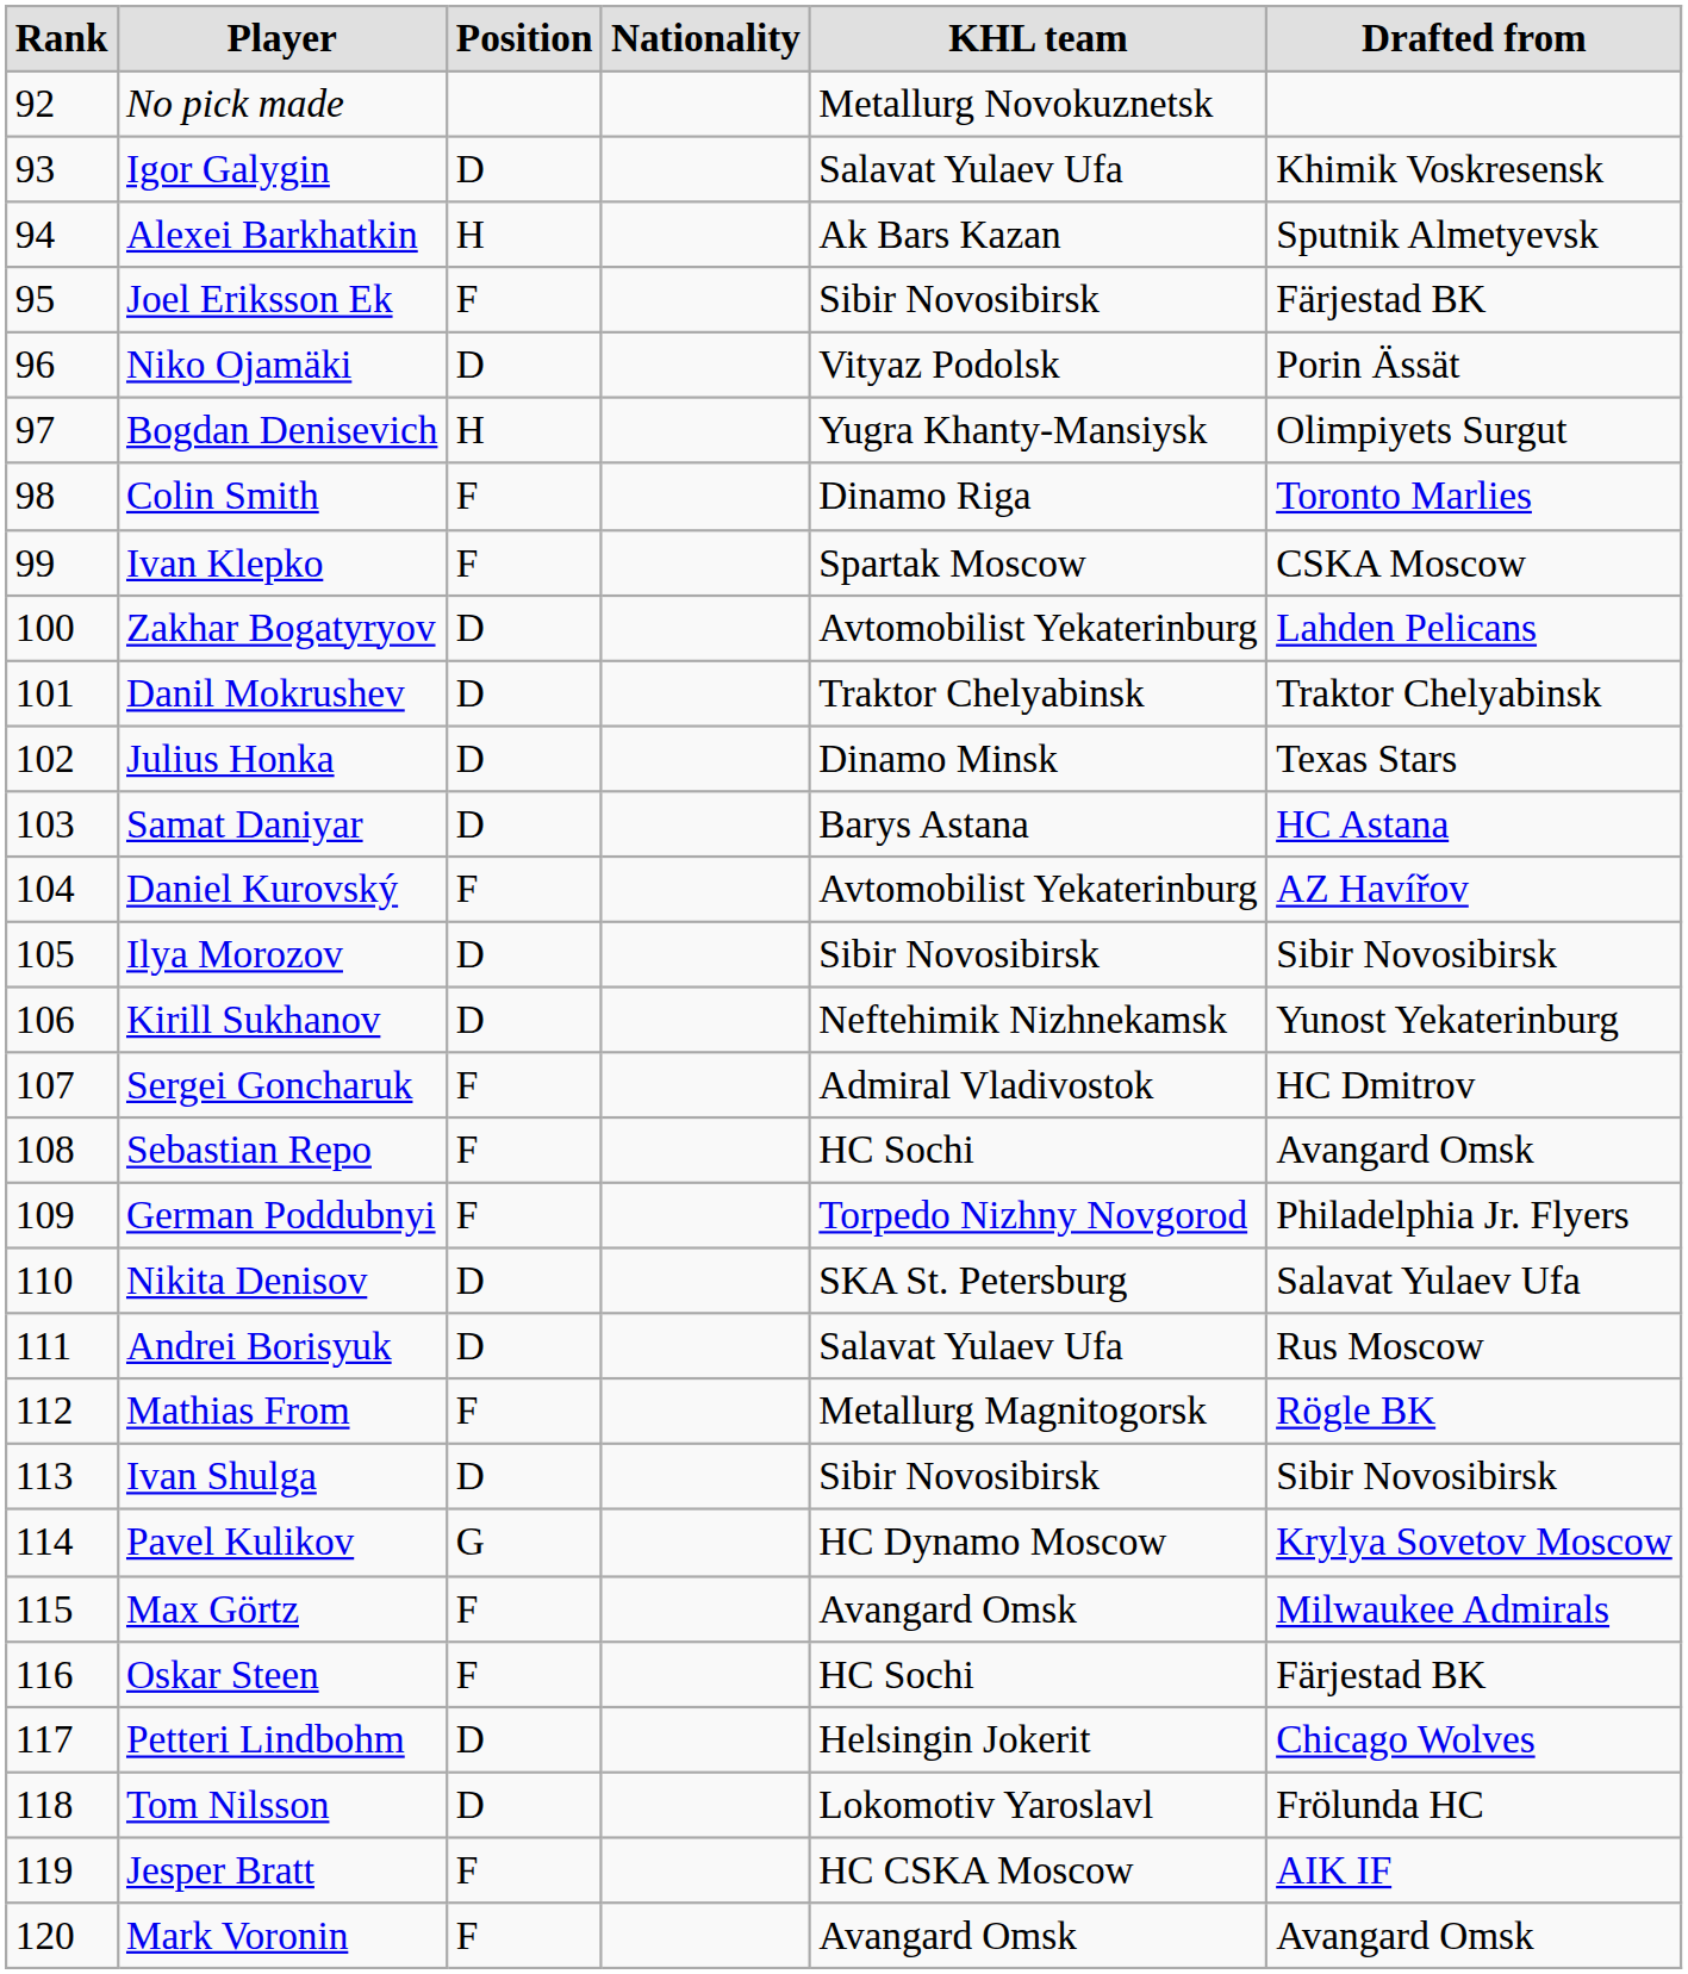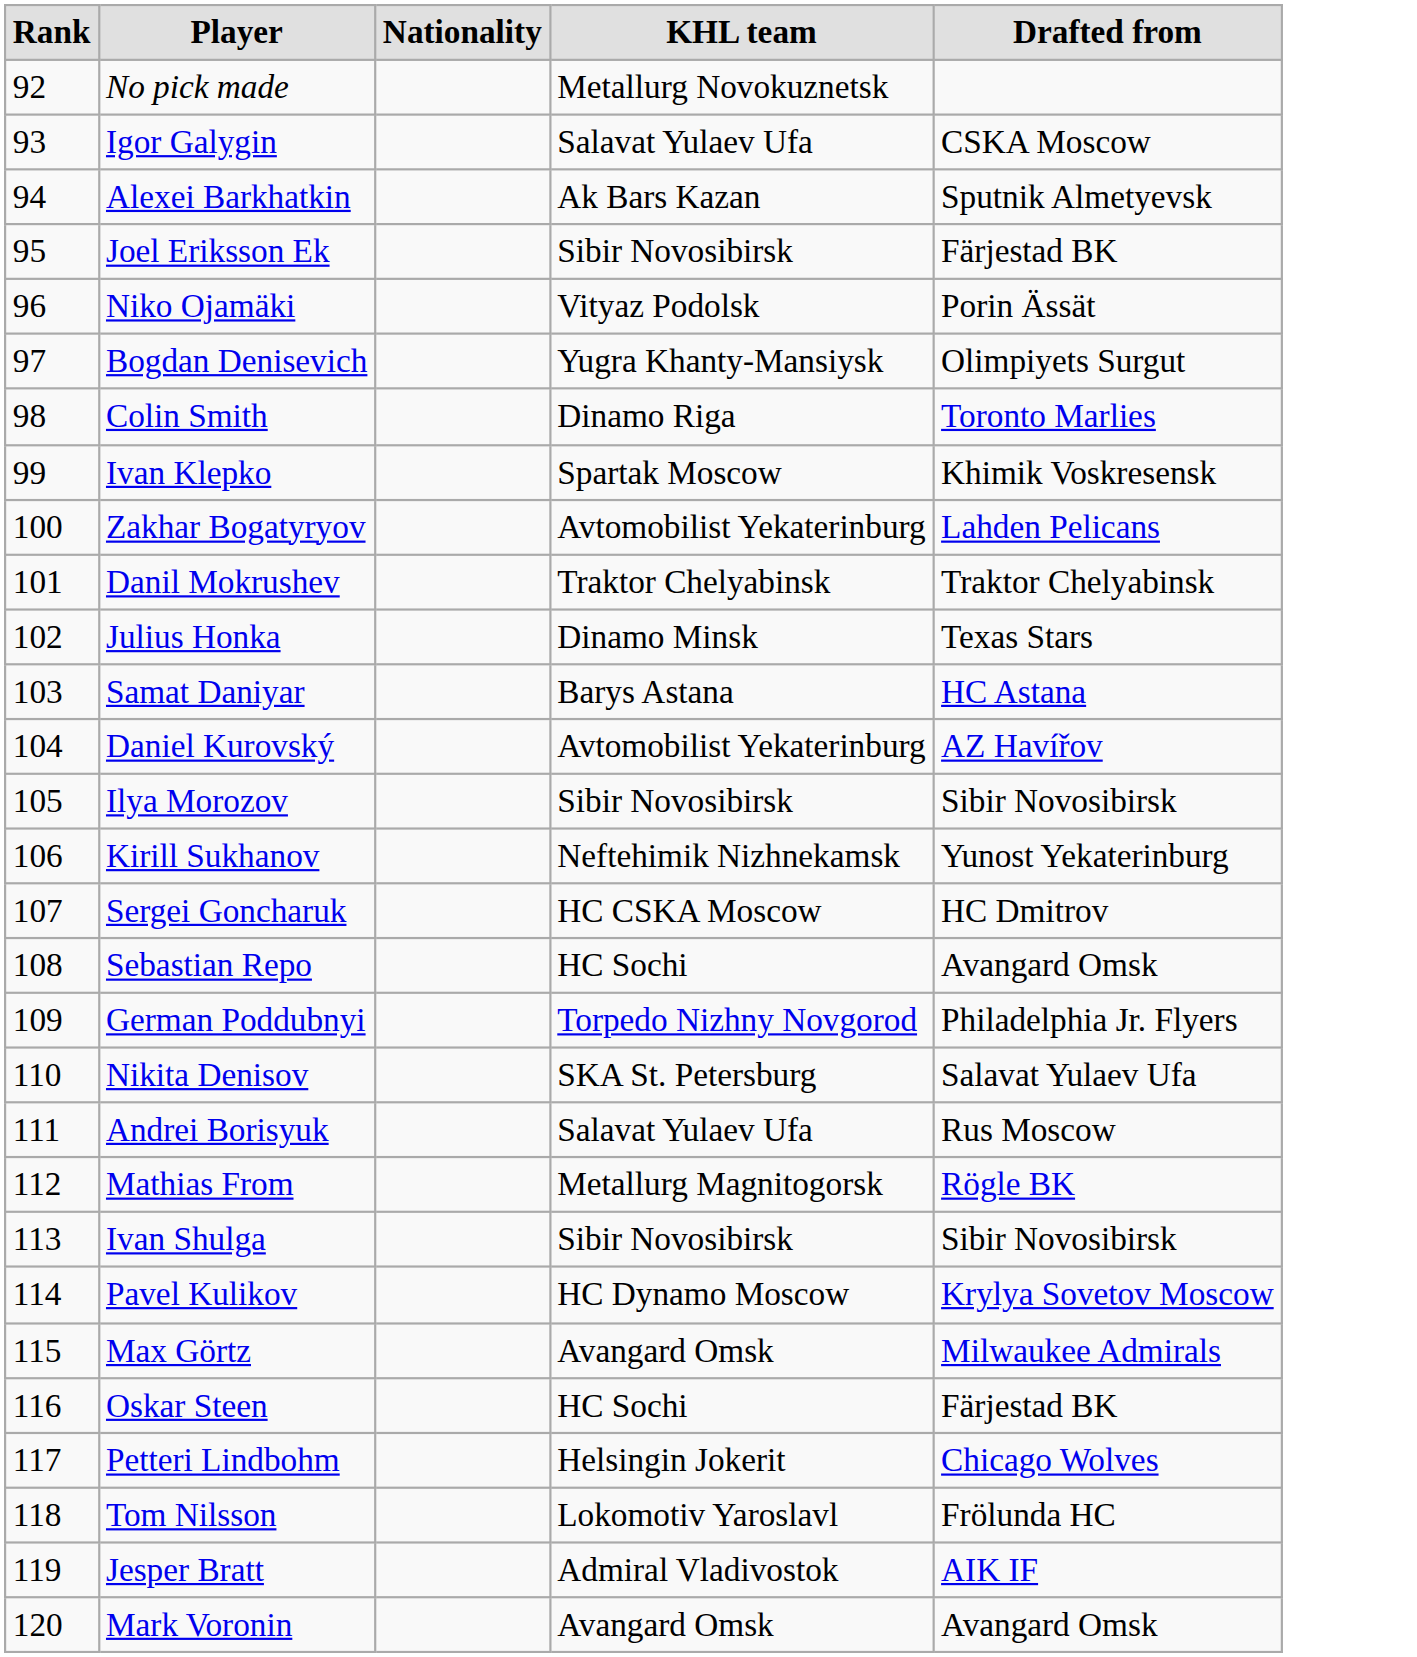 <table style="font-size: 95%; text-align: left;" class="wikitable alternance">
 <tr>
 <th scope="col" style="background: #e0e0e0;">Rank</th>
 <th scope="col" style="background: #e0e0e0;">Player</th>
-<th scope="col" style="background: #e0e0e0;">Position</th>
 <th scope="col" style="background: #e0e0e0;">Nationality</th>
 <th scope="col" style="background: #e0e0e0;">KHL team</th>
 <th scope="col" style="background: #e0e0e0;">Drafted from</th>
 </tr>
 <tr>
 <td>92</td>
 <td><em>No pick made</em></td>
 <td></td>
-<td></td>
 <td>Metallurg Novokuznetsk</td>
 <td></td>
 </tr>
 <tr>
 <td>93</td>
 <td><a href='#'>Igor Galygin</a></td>
-<td>D</td>
 <td></td>
 <td>Salavat Yulaev Ufa</td>
-<td>Khimik Voskresensk</td>
+<td>CSKA Moscow</td>
 </tr>
 <tr>
 <td>94</td>
 <td><a href='#'>Alexei Barkhatkin</a></td>
-<td>H</td>
 <td></td>
 <td>Ak Bars Kazan</td>
 <td>Sputnik Almetyevsk</td>
 </tr>
 <tr>
 <td>95</td>
 <td><a href='#'>Joel Eriksson Ek</a></td>
-<td>F</td>
 <td></td>
 <td>Sibir Novosibirsk</td>
 <td>Färjestad BK</td>
 </tr>
 <tr>
 <td>96</td>
 <td><a href='#'>Niko Ojamäki</a></td>
-<td>D</td>
 <td></td>
 <td>Vityaz Podolsk</td>
 <td>Porin Ässät</td>
 </tr>
 <tr>
 <td>97</td>
 <td><a href='#'>Bogdan Denisevich</a></td>
-<td>H</td>
 <td></td>
 <td>Yugra Khanty-Mansiysk</td>
 <td>Olimpiyets Surgut</td>
 </tr>
 <tr>
 <td>98</td>
 <td><a href='#'>Colin Smith</a></td>
-<td>F</td>
 <td></td>
 <td>Dinamo Riga</td>
 <td><a href='#'>Toronto Marlies</a></td>
 </tr>
 <tr>
 <td>99</td>
 <td><a href='#'>Ivan Klepko</a></td>
-<td>F</td>
 <td></td>
 <td>Spartak Moscow</td>
-<td>CSKA Moscow</td>
+<td>Khimik Voskresensk</td>
 </tr>
 <tr>
 <td>100</td>
 <td><a href='#'>Zakhar Bogatyryov</a></td>
-<td>D</td>
 <td></td>
 <td>Avtomobilist Yekaterinburg</td>
 <td><a href='#'>Lahden Pelicans</a></td>
 </tr>
 <tr>
 <td>101</td>
 <td><a href='#'>Danil Mokrushev</a></td>
-<td>D</td>
 <td></td>
 <td>Traktor Chelyabinsk</td>
 <td>Traktor Chelyabinsk</td>
 </tr>
 <tr>
 <td>102</td>
 <td><a href='#'>Julius Honka</a></td>
-<td>D</td>
 <td></td>
 <td>Dinamo Minsk</td>
 <td>Texas Stars</td>
 </tr>
 <tr>
 <td>103</td>
 <td><a href='#'>Samat Daniyar</a></td>
-<td>D</td>
 <td></td>
 <td>Barys Astana</td>
 <td><a href='#'>HC Astana</a></td>
 </tr>
 <tr>
 <td>104</td>
 <td><a href='#'>Daniel Kurovský</a></td>
-<td>F</td>
 <td></td>
 <td>Avtomobilist Yekaterinburg</td>
 <td><a href='#'>AZ Havířov</a></td>
 </tr>
 <tr>
 <td>105</td>
 <td><a href='#'>Ilya Morozov</a></td>
-<td>D</td>
 <td></td>
 <td>Sibir Novosibirsk</td>
 <td>Sibir Novosibirsk</td>
 </tr>
 <tr>
 <td>106</td>
 <td><a href='#'>Kirill Sukhanov</a></td>
-<td>D</td>
 <td></td>
 <td>Neftehimik Nizhnekamsk</td>
 <td>Yunost Yekaterinburg</td>
 </tr>
 <tr>
 <td>107</td>
 <td><a href='#'>Sergei Goncharuk</a></td>
-<td>F</td>
 <td></td>
-<td>Admiral Vladivostok</td>
+<td>HC CSKA Moscow</td>
 <td>HC Dmitrov</td>
 </tr>
 <tr>
 <td>108</td>
 <td><a href='#'>Sebastian Repo</a></td>
-<td>F</td>
 <td></td>
 <td>HC Sochi</td>
 <td>Avangard Omsk</td>
 </tr>
 <tr>
 <td>109</td>
 <td><a href='#'>German Poddubnyi</a></td>
-<td>F</td>
 <td></td>
 <td><a href='#'>Torpedo Nizhny Novgorod</a></td>
 <td>Philadelphia Jr. Flyers</td>
 </tr>
 <tr>
 <td>110</td>
 <td><a href='#'>Nikita Denisov</a></td>
-<td>D</td>
 <td></td>
 <td>SKA St. Petersburg</td>
 <td>Salavat Yulaev Ufa</td>
 </tr>
 <tr>
 <td>111</td>
 <td><a href='#'>Andrei Borisyuk</a></td>
-<td>D</td>
 <td></td>
 <td>Salavat Yulaev Ufa</td>
 <td>Rus Moscow</td>
 </tr>
 <tr>
 <td>112</td>
 <td><a href='#'>Mathias From</a></td>
-<td>F</td>
 <td></td>
 <td>Metallurg Magnitogorsk</td>
 <td><a href='#'>Rögle BK</a></td>
 </tr>
 <tr>
 <td>113</td>
 <td><a href='#'>Ivan Shulga</a></td>
-<td>D</td>
 <td></td>
 <td>Sibir Novosibirsk</td>
 <td>Sibir Novosibirsk</td>
 </tr>
 <tr>
 <td>114</td>
 <td><a href='#'>Pavel Kulikov</a></td>
-<td>G</td>
 <td></td>
 <td>HC Dynamo Moscow</td>
 <td><a href='#'>Krylya Sovetov Moscow</a></td>
 </tr>
 <tr>
 <td>115</td>
 <td><a href='#'>Max Görtz</a></td>
-<td>F</td>
 <td></td>
 <td>Avangard Omsk</td>
 <td><a href='#'>Milwaukee Admirals</a></td>
 </tr>
 <tr>
 <td>116</td>
 <td><a href='#'>Oskar Steen</a></td>
-<td>F</td>
 <td></td>
 <td>HC Sochi</td>
 <td>Färjestad BK</td>
 </tr>
 <tr>
 <td>117</td>
 <td><a href='#'>Petteri Lindbohm</a></td>
-<td>D</td>
 <td></td>
 <td>Helsingin Jokerit</td>
 <td><a href='#'>Chicago Wolves</a></td>
 </tr>
 <tr>
 <td>118</td>
 <td><a href='#'>Tom Nilsson</a></td>
-<td>D</td>
 <td></td>
 <td>Lokomotiv Yaroslavl</td>
 <td>Frölunda HC</td>
 </tr>
 <tr>
 <td>119</td>
 <td><a href='#'>Jesper Bratt</a></td>
-<td>F</td>
 <td></td>
-<td>HC CSKA Moscow</td>
+<td>Admiral Vladivostok</td>
 <td><a href='#'>AIK IF</a></td>
 </tr>
 <tr>
 <td>120</td>
 <td><a href='#'>Mark Voronin</a></td>
-<td>F</td>
 <td></td>
 <td>Avangard Omsk</td>
 <td>Avangard Omsk</td>
 </tr>
 </table>
